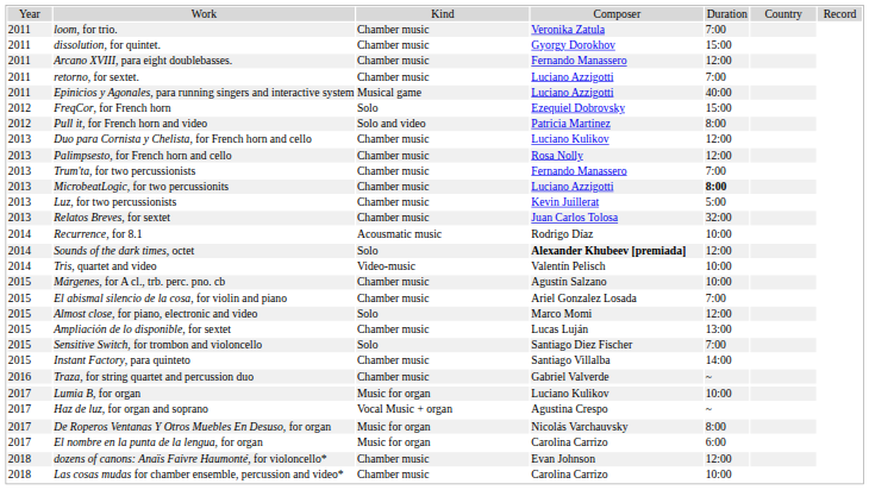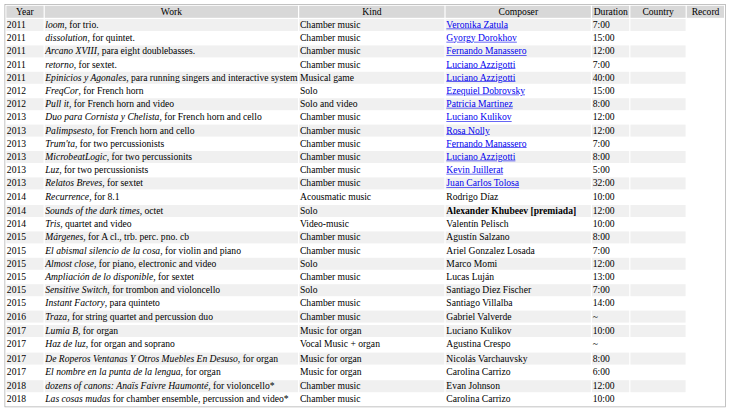 <table class="sortable" border="0" align="center" valign=top style="vertical-align:top; border: 1px solid #999; background-color:#FFFFFF;">
 <tr bgcolor="#D8D8D8" align=center>
 <td width=60px>Year</td>
 <td>Work</td>
 <td width=240px>Kind</td>
 <td width=240px>Composer</td>
 <td width=60px>Duration</td>
 <td width=90px>Country</td>
 <td width=60px>Record</td>
 </tr>
 <tr bgcolor="#f0f0f0" valign=top>
 <td>2011</td>
 <td><em>loom</em>, for trio.</td>
 <td>Chamber music</td>
 <td><a href='#'>Veronika Zatula</a></td>
 <td>7:00</td>
 <td></td>
 </tr>
 <tr>
 <td>2011</td>
 <td><em>dissolution</em>, for quintet.</td>
 <td>Chamber music</td>
 <td><a href='#'>Gyorgy Dorokhov</a></td>
 <td>15:00</td>
 <td></td>
 </tr>
 <tr bgcolor="#f0f0f0" valign=top>
 <td>2011</td>
 <td><em>Arcano XVIII</em>, para eight doublebasses.</td>
 <td>Chamber music</td>
 <td><a href='#'>Fernando Manassero</a></td>
 <td>12:00</td>
 <td></td>
 </tr>
 <tr>
 <td>2011</td>
 <td><em>retorno</em>, for sextet.</td>
 <td>Chamber music</td>
 <td><a href='#'>Luciano Azzigotti</a></td>
 <td>7:00</td>
 <td></td>
 </tr>
 <tr bgcolor="#f0f0f0" valign=top>
 <td>2011</td>
 <td><em>Epinicios y Agonales</em>, para running singers and interactive system</td>
 <td>Musical game</td>
 <td><a href='#'>Luciano Azzigotti</a></td>
 <td>40:00</td>
 <td></td>
 </tr>
 <tr>
 <td>2012</td>
 <td><em>FreqCor</em>, for French horn</td>
 <td>Solo</td>
 <td><a href='#'>Ezequiel Dobrovsky</a></td>
 <td>15:00</td>
 <td></td>
 </tr>
 <tr bgcolor="#f0f0f0" valign=top>
 <td>2012</td>
 <td><em>Pull it</em>, for French horn and video</td>
 <td>Solo and video</td>
 <td><a href='#'>Patricia Martinez</a></td>
 <td>8:00</td>
 <td></td>
 </tr>
 <tr>
 <td>2013</td>
 <td><em>Duo para Cornista y Chelista</em>, for French horn and cello</td>
 <td>Chamber music</td>
 <td><a href='#'>Luciano Kulikov</a></td>
 <td>12:00</td>
 <td></td>
 </tr>
 <tr bgcolor="#f0f0f0" valign=top>
 <td>2013</td>
 <td><em>Palimpsesto</em>, for French horn and cello</td>
 <td>Chamber music</td>
 <td><a href='#'>Rosa Nolly</a></td>
 <td>12:00</td>
 <td></td>
 </tr>
 <tr>
 <td>2013</td>
 <td><em>Trum'ta</em>, for two percussionists</td>
 <td>Chamber music</td>
 <td><a href='#'>Fernando Manassero</a></td>
 <td>7:00</td>
 <td></td>
 </tr>
 <tr bgcolor="#f0f0f0" valign=top>
 <td>2013</td>
 <td><em>MicrobeatLogic</em>, for two percussionits</td>
 <td>Chamber music</td>
 <td><a href='#'>Luciano Azzigotti</a></td>
-<td><strong>8:00</strong></td>
+<td>8:00</td>
 <td></td>
 </tr>
 <tr>
 <td>2013</td>
 <td><em>Luz</em>, for two percussionists</td>
 <td>Chamber music</td>
 <td><a href='#'>Kevin Juillerat</a></td>
 <td>5:00</td>
 <td></td>
 </tr>
 <tr bgcolor="#f0f0f0" valign=top>
 <td>2013</td>
 <td><em>Relatos Breves</em>, for sextet</td>
 <td>Chamber music</td>
 <td><a href='#'>Juan Carlos Tolosa</a></td>
 <td>32:00</td>
 <td></td>
 </tr>
 <tr>
 <td>2014</td>
 <td><em>Recurrence</em>, for 8.1</td>
 <td>Acousmatic music</td>
 <td>Rodrigo Díaz</td>
 <td>10:00</td>
 <td></td>
 </tr>
 <tr>
 </tr>
 <tr bgcolor="#f0f0f0" valign=top>
 <td>2014</td>
 <td><em>Sounds of the dark times</em>, octet</td>
 <td>Solo</td>
 <td><strong>Alexander Khubeev [premiada]</strong></td>
 <td>12:00</td>
 <td></td>
 </tr>
 <tr>
 <td>2014</td>
 <td><em>Tris</em>, quartet and video</td>
 <td>Video-music</td>
 <td>Valentín Pelisch</td>
 <td>10:00</td>
 <td></td>
 </tr>
 <tr bgcolor="#f0f0f0" valign=top>
 <td>2015</td>
 <td><em>Márgenes</em>, for A cl., trb. perc. pno. cb</td>
 <td>Chamber music</td>
 <td>Agustín Salzano</td>
-<td>10:00</td>
+<td>8:00</td>
 <td></td>
 </tr>
 <tr>
 <td>2015</td>
 <td><em>El abismal silencio de la cosa</em>, for violin and piano</td>
 <td>Chamber music</td>
 <td>Ariel Gonzalez Losada</td>
 <td>7:00</td>
 <td></td>
 </tr>
 <tr bgcolor="#f0f0f0" valign=top>
 <td>2015</td>
 <td><em>Almost close</em>, for piano, electronic and video</td>
 <td>Solo</td>
 <td>Marco Momi</td>
 <td>12:00</td>
 <td></td>
 </tr>
 <tr>
 <td>2015</td>
 <td><em>Ampliación de lo disponible</em>, for sextet</td>
 <td>Chamber music</td>
 <td>Lucas Luján</td>
 <td>13:00</td>
 <td></td>
 </tr>
 <tr bgcolor="#f0f0f0" valign=top>
 <td>2015</td>
 <td><em>Sensitive Switch</em>, for trombon and violoncello</td>
 <td>Solo</td>
 <td>Santiago Diez Fischer</td>
 <td>7:00</td>
 <td></td>
 </tr>
 <tr>
 <td>2015</td>
 <td><em>Instant Factory</em>, para quinteto</td>
 <td>Chamber music</td>
 <td>Santiago Villalba</td>
 <td>14:00</td>
 <td></td>
 </tr>
 <tr bgcolor="#f0f0f0" valign=top>
 <td>2016</td>
 <td><em>Traza</em>, for string quartet and percussion duo</td>
 <td>Chamber music</td>
 <td>Gabriel Valverde</td>
 <td>~</td>
 <td></td>
 </tr>
 <tr>
 </tr>
 <tr bgcolor="#f0f0f0" valign=top>
 <td>2017</td>
 <td><em>Lumia B</em>, for organ</td>
 <td>Music for organ</td>
 <td>Luciano Kulikov</td>
 <td>10:00</td>
 <td></td>
 </tr>
 <tr>
 <td>2017</td>
 <td><em>Haz de luz</em>, for organ and soprano</td>
 <td>Vocal Music + organ</td>
 <td>Agustina Crespo</td>
 <td>~</td>
 <td></td>
 </tr>
 <tr>
 </tr>
 <tr bgcolor="#f0f0f0" valign=top>
 <td>2017</td>
 <td><em>De Roperos Ventanas Y Otros Muebles En Desuso</em>, for organ</td>
 <td>Music for organ</td>
 <td>Nicolás Varchauvsky</td>
 <td>8:00</td>
 <td></td>
 </tr>
 <tr>
 <td>2017</td>
 <td><em>El nombre en la punta de la lengua</em>, for organ</td>
 <td>Music for organ</td>
 <td>Carolina Carrizo</td>
 <td>6:00</td>
 <td></td>
 </tr>
 <tr>
 </tr>
 <tr bgcolor="#f0f0f0" valign=top>
 <td>2018</td>
 <td><em>dozens of canons: Anaïs Faivre Haumonté</em>, for violoncello*</td>
 <td>Chamber music</td>
 <td>Evan Johnson</td>
 <td>12:00</td>
 <td></td>
 </tr>
 <tr>
 <td>2018</td>
 <td><em>Las cosas mudas</em> for chamber ensemble, percussion and video*</td>
 <td>Chamber music</td>
 <td>Carolina Carrizo</td>
 <td>10:00</td>
 <td></td>
 </tr>
 </table>
